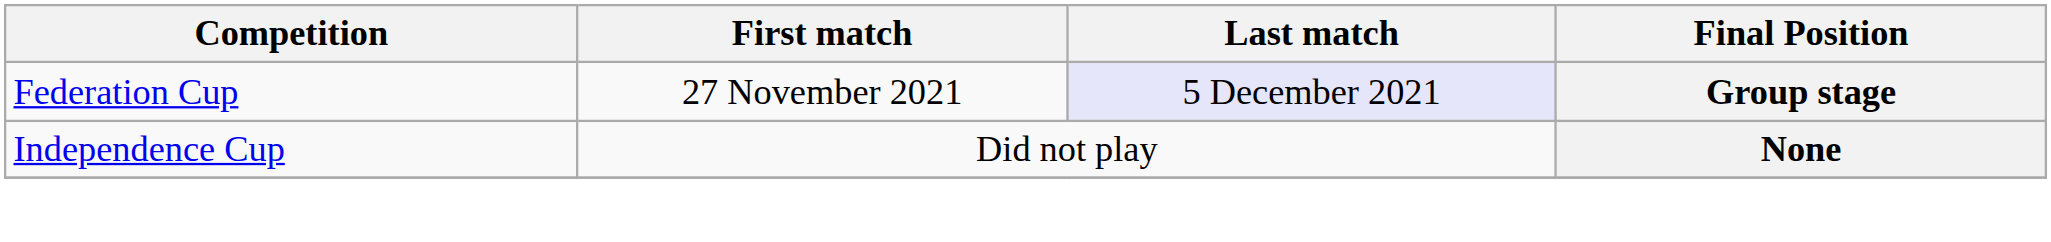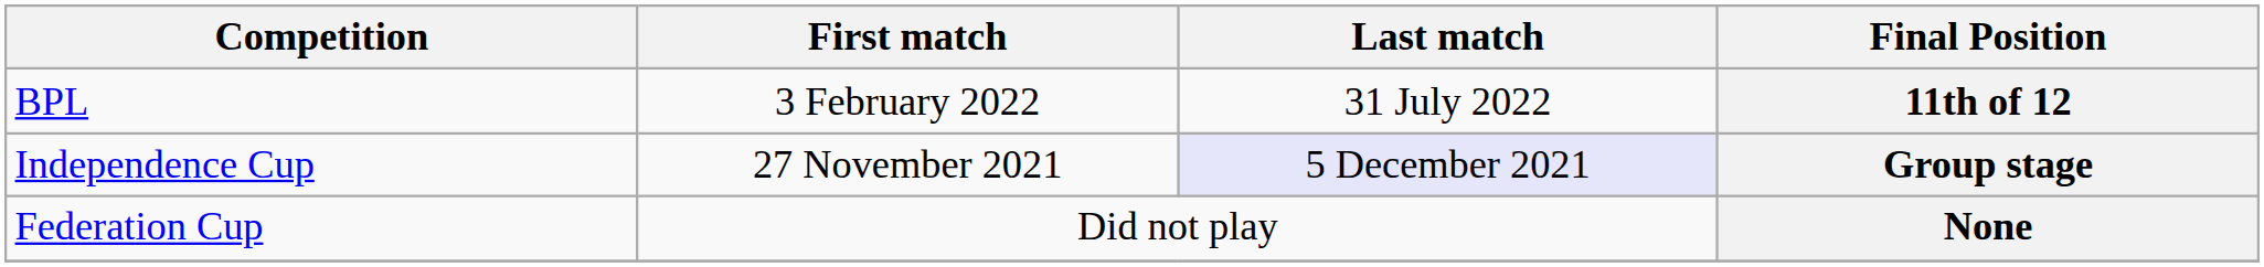 <table class="wikitable" style="text-align:center; width:900px">
 <tr>
 <th style="text-align:center; width:200px;">Competition</th>
 <th style="text-align:center; width:170px;">First match</th>
 <th style="text-align:center; width:170px;">Last match</th>
 <th style="text-align:center; width:170px;">Final Position</th>
 </tr>
 <tr>
-<td style="text-align:left;"><a href='#'>Federation Cup</a></td>
+<td style="text-align:left;"><a href='#'>BPL</a></td>
+<td>3 February 2022</td>
+<td>31 July 2022</td>
+<th>11th of 12</th>
+</tr>
+<tr>
+<td style="text-align:left;"><a href='#'>Independence Cup</a></td>
 <td>27 November 2021</td>
 <td style="background: lavender;">5 December 2021</td>
 <th>Group stage</th>
 </tr>
 <tr>
-<td style="text-align:left;"><a href='#'>Independence Cup</a></td>
+<td style="text-align:left;"><a href='#'>Federation Cup</a></td>
 <td colspan=2>Did not play</td>
 <th>None</th>
 </tr>
 <tr>
 </tr>
 </table>
